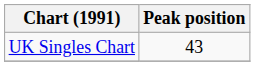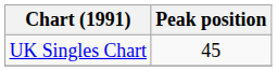 <table class="wikitable">
 <tr>
 <th>Chart (1991)</th>
 <th>Peak position</th>
 </tr>
 <tr>
 <td><a href='#'>UK Singles Chart</a></td>
-<td align="center">43</td>
+<td align="center">45</td>
 </tr>
 <tr>
 </tr>
 </table>
